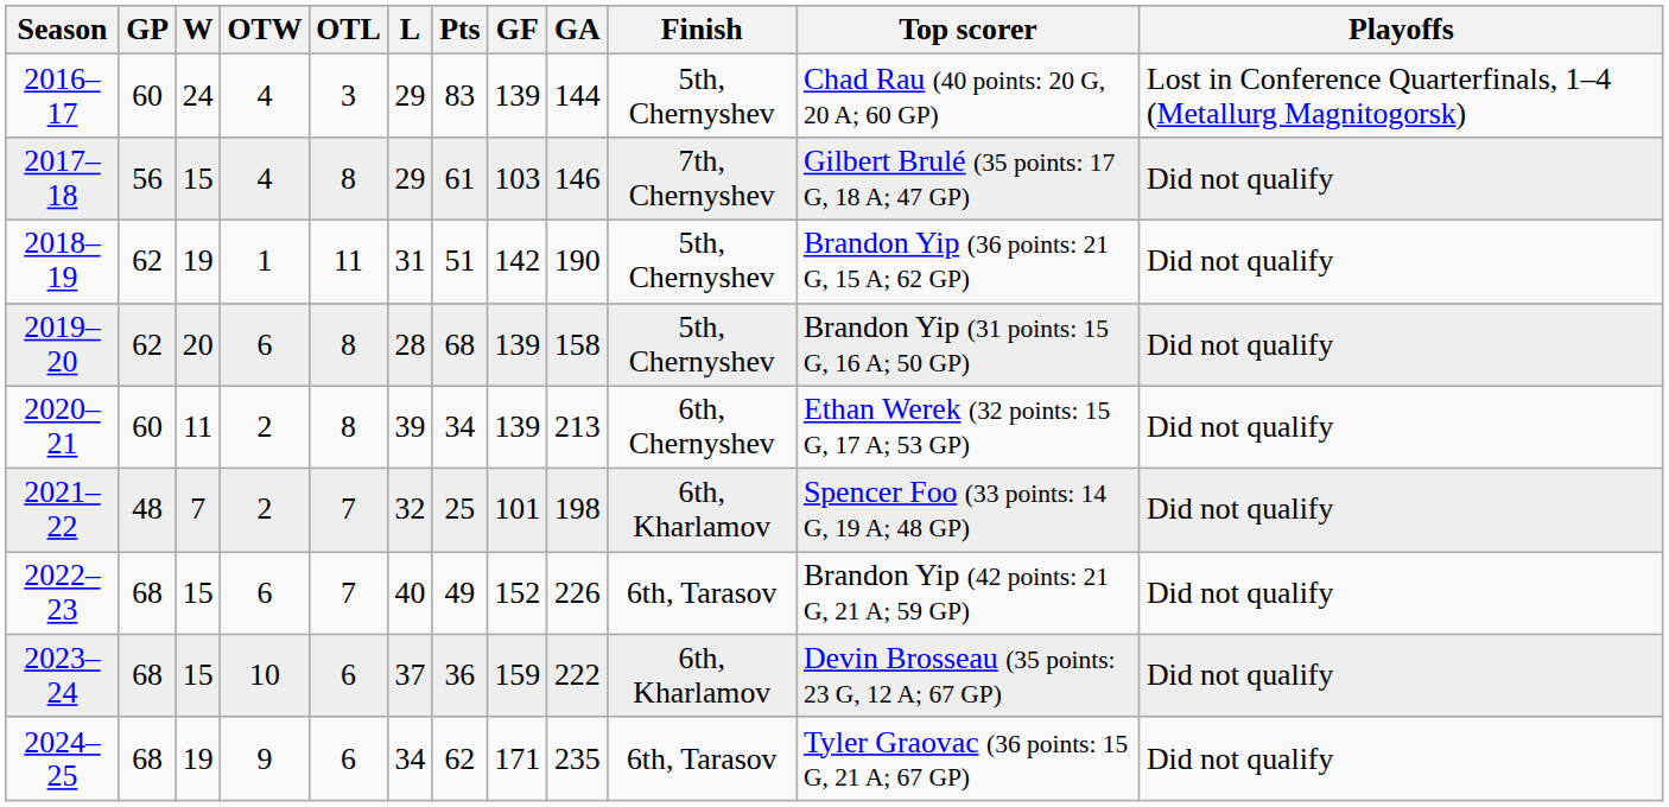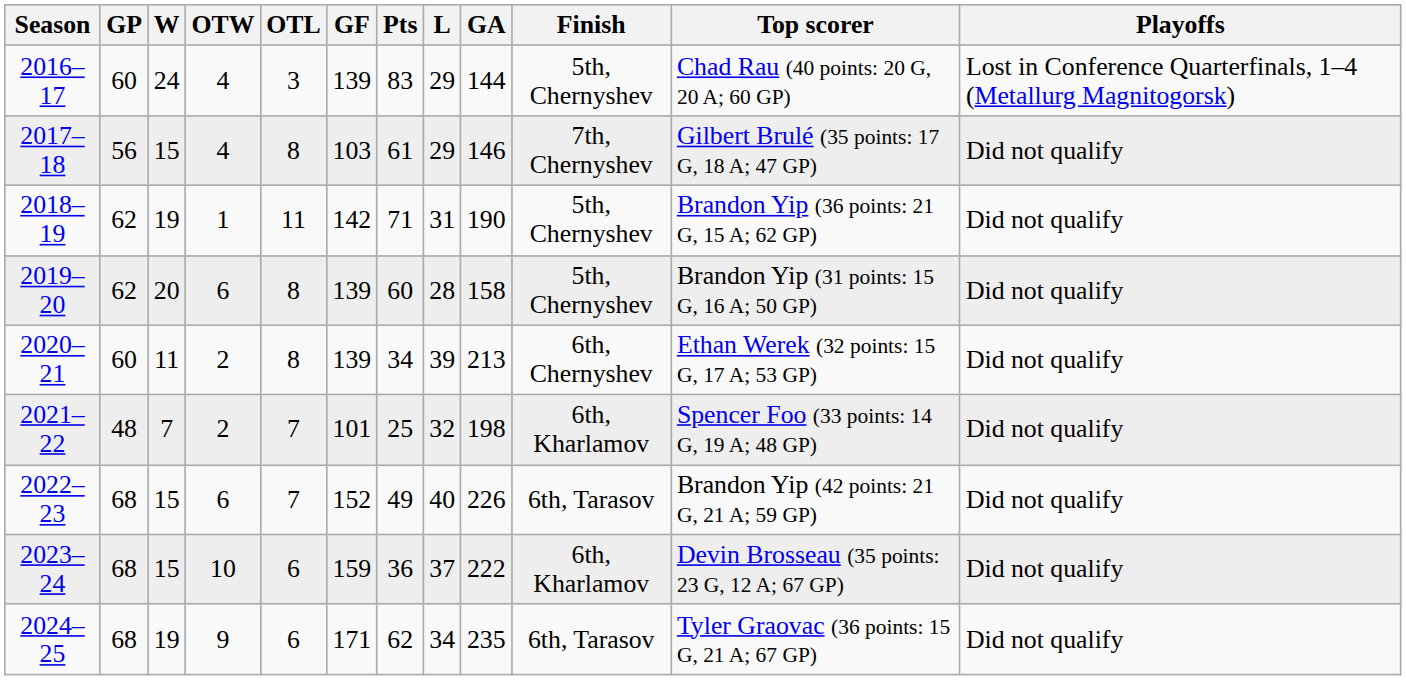 <table class="wikitable" style="text-align:center">
 <tr>
 <th>Season</th>
 <th>GP</th>
 <th>W</th>
 <th>OTW</th>
 <th>OTL</th>
+<th>GF</th>
+<th>Pts</th>
 <th>L</th>
-<th>Pts</th>
-<th>GF</th>
 <th>GA</th>
 <th>Finish</th>
 <th>Top scorer</th>
 <th>Playoffs</th>
 </tr>
 <tr>
 <td><a href='#'>2016–17</a></td>
 <td>60</td>
 <td>24</td>
 <td>4</td>
 <td>3</td>
+<td>139</td>
+<td>83</td>
 <td>29</td>
-<td>83</td>
-<td>139</td>
 <td>144</td>
 <td>5th, Chernyshev</td>
 <td align=left><a href='#'>Chad Rau</a> <small>(40 points: 20 G, 20 A; 60 GP)</small></td>
 <td align=left>Lost in Conference Quarterfinals, 1–4 (<a href='#'>Metallurg Magnitogorsk</a>)</td>
 </tr>
 <tr style="background:#eee;">
 <td><a href='#'>2017–18</a></td>
 <td>56</td>
 <td>15</td>
 <td>4</td>
 <td>8</td>
+<td>103</td>
+<td>61</td>
 <td>29</td>
-<td>61</td>
-<td>103</td>
 <td>146</td>
 <td>7th, Chernyshev</td>
 <td align=left><a href='#'>Gilbert Brulé</a> <small>(35 points: 17 G, 18 A; 47 GP)</small></td>
 <td align=left>Did not qualify</td>
 </tr>
 <tr>
 <td><a href='#'>2018–19</a></td>
 <td>62</td>
 <td>19</td>
 <td>1</td>
 <td>11</td>
+<td>142</td>
+<td>71</td>
 <td>31</td>
-<td>51</td>
-<td>142</td>
 <td>190</td>
 <td>5th, Chernyshev</td>
 <td align=left><a href='#'>Brandon Yip</a> <small>(36 points: 21 G, 15 A; 62 GP)</small></td>
 <td align=left>Did not qualify</td>
 </tr>
 <tr style="background:#eee;">
 <td><a href='#'>2019–20</a></td>
 <td>62</td>
 <td>20</td>
 <td>6</td>
 <td>8</td>
+<td>139</td>
+<td>60</td>
 <td>28</td>
-<td>68</td>
-<td>139</td>
 <td>158</td>
 <td>5th, Chernyshev</td>
 <td align=left>Brandon Yip <small>(31 points: 15 G, 16 A; 50 GP)</small></td>
 <td align=left>Did not qualify</td>
 </tr>
 <tr>
 <td><a href='#'>2020–21</a></td>
 <td>60</td>
 <td>11</td>
 <td>2</td>
 <td>8</td>
+<td>139</td>
+<td>34</td>
 <td>39</td>
-<td>34</td>
-<td>139</td>
 <td>213</td>
 <td>6th, Chernyshev</td>
 <td align=left><a href='#'>Ethan Werek</a> <small>(32 points: 15 G, 17 A; 53 GP)</small></td>
 <td align=left>Did not qualify</td>
 </tr>
 <tr style="background:#eee;">
 <td><a href='#'>2021–22</a></td>
 <td>48</td>
 <td>7</td>
 <td>2</td>
 <td>7</td>
+<td>101</td>
+<td>25</td>
 <td>32</td>
-<td>25</td>
-<td>101</td>
 <td>198</td>
 <td>6th, Kharlamov</td>
 <td align=left><a href='#'>Spencer Foo</a> <small>(33 points: 14 G, 19 A; 48 GP)</small></td>
 <td align=left>Did not qualify</td>
 </tr>
 <tr>
 <td><a href='#'>2022–23</a></td>
 <td>68</td>
 <td>15</td>
 <td>6</td>
 <td>7</td>
+<td>152</td>
+<td>49</td>
 <td>40</td>
-<td>49</td>
-<td>152</td>
 <td>226</td>
 <td>6th, Tarasov</td>
 <td align=left>Brandon Yip <small>(42 points: 21 G, 21 A; 59 GP)</small></td>
 <td align=left>Did not qualify</td>
 </tr>
 <tr style="background:#eee;">
 <td><a href='#'>2023–24</a></td>
 <td>68</td>
 <td>15</td>
 <td>10</td>
 <td>6</td>
+<td>159</td>
+<td>36</td>
 <td>37</td>
-<td>36</td>
-<td>159</td>
 <td>222</td>
 <td>6th, Kharlamov</td>
 <td align=left><a href='#'>Devin Brosseau</a> <small>(35 points: 23 G, 12 A; 67 GP)</small></td>
 <td align=left>Did not qualify</td>
 </tr>
 <tr>
 <td><a href='#'>2024–25</a></td>
 <td>68</td>
 <td>19</td>
 <td>9</td>
 <td>6</td>
+<td>171</td>
+<td>62</td>
 <td>34</td>
-<td>62</td>
-<td>171</td>
 <td>235</td>
 <td>6th, Tarasov</td>
 <td align=left><a href='#'>Tyler Graovac</a> <small>(36 points: 15 G, 21 A; 67 GP)</small></td>
 <td align=left>Did not qualify</td>
 </tr>
 </table>
